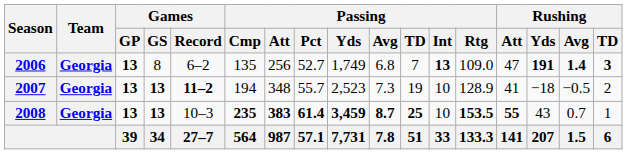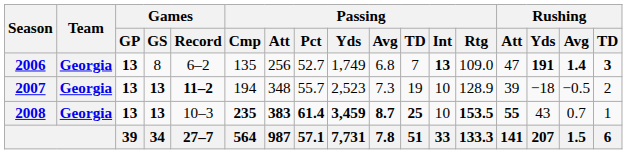 <table class="wikitable" style="text-align:center;">
 <tr>
 <th rowspan="2">Season</th>
 <th rowspan="2">Team</th>
 <th colspan="3">Games</th>
 <th colspan="8">Passing</th>
 <th colspan="5">Rushing</th>
 </tr>
 <tr>
 <th>GP</th>
 <th>GS</th>
 <th>Record</th>
 <th>Cmp</th>
 <th>Att</th>
 <th>Pct</th>
 <th>Yds</th>
 <th>Avg</th>
 <th>TD</th>
 <th>Int</th>
 <th>Rtg</th>
 <th>Att</th>
 <th>Yds</th>
 <th>Avg</th>
 <th>TD</th>
 </tr>
 <tr>
 <th><a href='#'>2006</a></th>
 <th><a href='#'>Georgia</a></th>
 <td><strong>13</strong></td>
 <td>8</td>
 <td>6–2</td>
 <td>135</td>
 <td>256</td>
 <td>52.7</td>
 <td>1,749</td>
 <td>6.8</td>
 <td>7</td>
 <td><strong>13</strong></td>
 <td>109.0</td>
 <td>47</td>
 <td><strong>191</strong></td>
 <td><strong>1.4</strong></td>
 <td><strong>3</strong></td>
 </tr>
 <tr>
 <th><a href='#'>2007</a></th>
 <th><a href='#'>Georgia</a></th>
 <td><strong>13</strong></td>
 <td><strong>13</strong></td>
 <td><strong>11–2</strong></td>
 <td>194</td>
 <td>348</td>
 <td>55.7</td>
 <td>2,523</td>
 <td>7.3</td>
 <td>19</td>
 <td>10</td>
 <td>128.9</td>
-<td>41</td>
+<td>39</td>
 <td>−18</td>
 <td>−0.5</td>
 <td>2</td>
 </tr>
 <tr>
 <th><a href='#'>2008</a></th>
 <th><a href='#'>Georgia</a></th>
 <td><strong>13</strong></td>
 <td><strong>13</strong></td>
 <td>10–3</td>
 <td><strong>235</strong></td>
 <td><strong>383</strong></td>
 <td><strong>61.4</strong></td>
 <td><strong>3,459</strong></td>
 <td><strong>8.7</strong></td>
 <td><strong>25</strong></td>
 <td>10</td>
 <td><strong>153.5</strong></td>
 <td><strong>55</strong></td>
 <td>43</td>
 <td>0.7</td>
 <td>1</td>
 </tr>
 <tr>
 <th colspan="2"></th>
 <th>39</th>
 <th>34</th>
 <th>27–7</th>
 <th>564</th>
 <th>987</th>
 <th>57.1</th>
 <th>7,731</th>
 <th>7.8</th>
 <th>51</th>
 <th>33</th>
 <th>133.3</th>
 <th>141</th>
 <th>207</th>
 <th>1.5</th>
 <th>6</th>
 </tr>
 </table>
